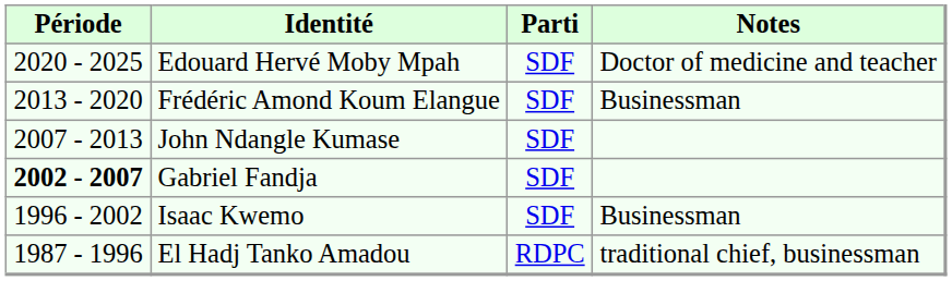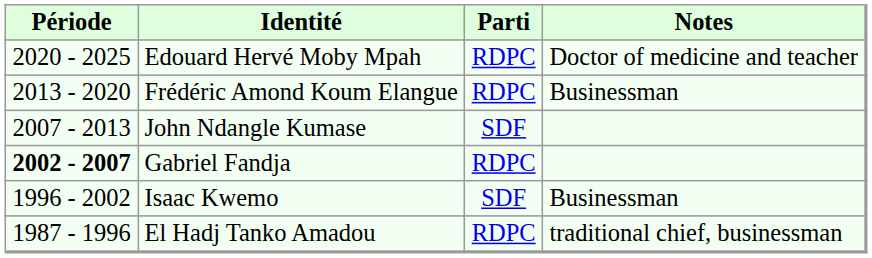 <table align="center" rules="all" cellspacing="0" cellpadding="4" style="border: 1px solid #999; border-right: 2px solid #999; border-bottom: 2px solid #999; background: #f3fff3; line-height:14px;">
 <tr style="background: #ddffdd">
 <th>Période</th>
 <th>Identité</th>
 <th>Parti</th>
 <th>Notes</th>
 </tr>
 <tr>
 <td align="center">2020 - 2025</td>
 <td>Edouard Hervé Moby Mpah</td>
-<td align="center"><a href='#'>SDF</a></td>
+<td align="center"><a href='#'>RDPC</a></td>
 <td>Doctor of medicine and teacher</td>
 </tr>
 <tr>
 <td align="center">2013 - 2020</td>
 <td>Frédéric Amond Koum Elangue</td>
-<td align="center"><a href='#'>SDF</a></td>
+<td align="center"><a href='#'>RDPC</a></td>
 <td>Businessman</td>
 </tr>
 <tr>
 <td align="center">2007 - 2013</td>
 <td>John Ndangle Kumase</td>
 <td align="center"><a href='#'>SDF</a></td>
 <td></td>
 </tr>
 <tr>
 <td align="center"><strong>2002 - 2007</strong></td>
 <td>Gabriel Fandja</td>
-<td align="center"><a href='#'>SDF</a></td>
+<td align="center"><a href='#'>RDPC</a></td>
 <td></td>
 </tr>
 <tr>
 <td align="center">1996 - 2002</td>
 <td>Isaac Kwemo</td>
 <td align="center"><a href='#'>SDF</a></td>
 <td>Businessman</td>
 </tr>
 <tr>
 <td align=center>1987 - 1996</td>
 <td>El Hadj Tanko Amadou</td>
 <td align="center"><a href='#'>RDPC</a></td>
 <td>traditional chief, businessman</td>
 </tr>
 </table>
